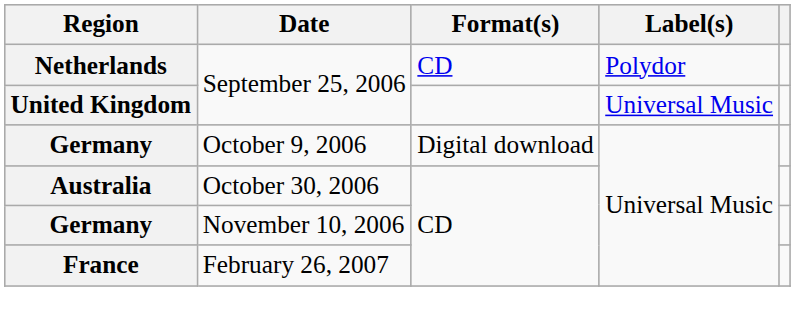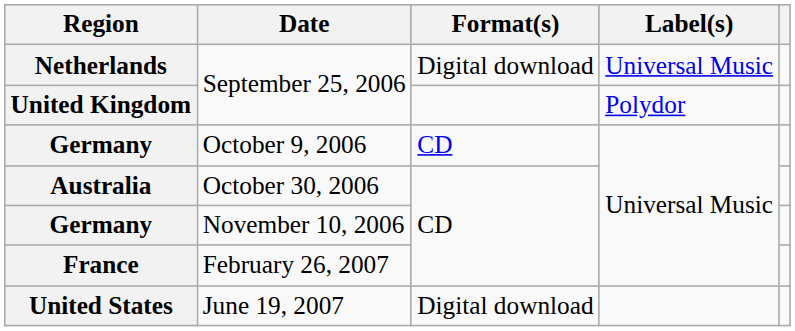 <table class="wikitable plainrowheaders">
 <tr>
 <th scope="col">Region</th>
 <th scope="col">Date</th>
 <th scope="col">Format(s)</th>
 <th scope="col">Label(s)</th>
 <th scope="col"></th>
 </tr>
 <tr>
 <th scope="row">Netherlands</th>
 <td rowspan="2">September 25, 2006</td>
-<td><a href='#'>CD</a></td>
-<td><a href='#'>Polydor</a></td>
+<td>Digital download </td>
+<td><a href='#'>Universal Music</a></td>
 <td></td>
 </tr>
 <tr>
 <th scope="row">United Kingdom</th>
 <td></td>
-<td><a href='#'>Universal Music</a></td>
+<td><a href='#'>Polydor</a></td>
 <td></td>
 </tr>
 <tr>
 <th scope="row">Germany</th>
 <td>October 9, 2006</td>
-<td>Digital download </td>
+<td><a href='#'>CD</a></td>
 <td rowspan="4">Universal Music</td>
 <td></td>
 </tr>
 <tr>
 <th scope="row">Australia</th>
 <td>October 30, 2006</td>
 <td rowspan="3">CD</td>
 <td></td>
 </tr>
 <tr>
 <th scope="row">Germany</th>
 <td>November 10, 2006</td>
 <td></td>
 </tr>
 <tr>
 <th scope="row">France</th>
 <td>February 26, 2007</td>
 <td></td>
 </tr>
+<tr>
+<th scope="row">United States</th>
+<td>June 19, 2007</td>
+<td>Digital download </td>
+<td></td>
+<td></td>
+</tr>
 </table>
